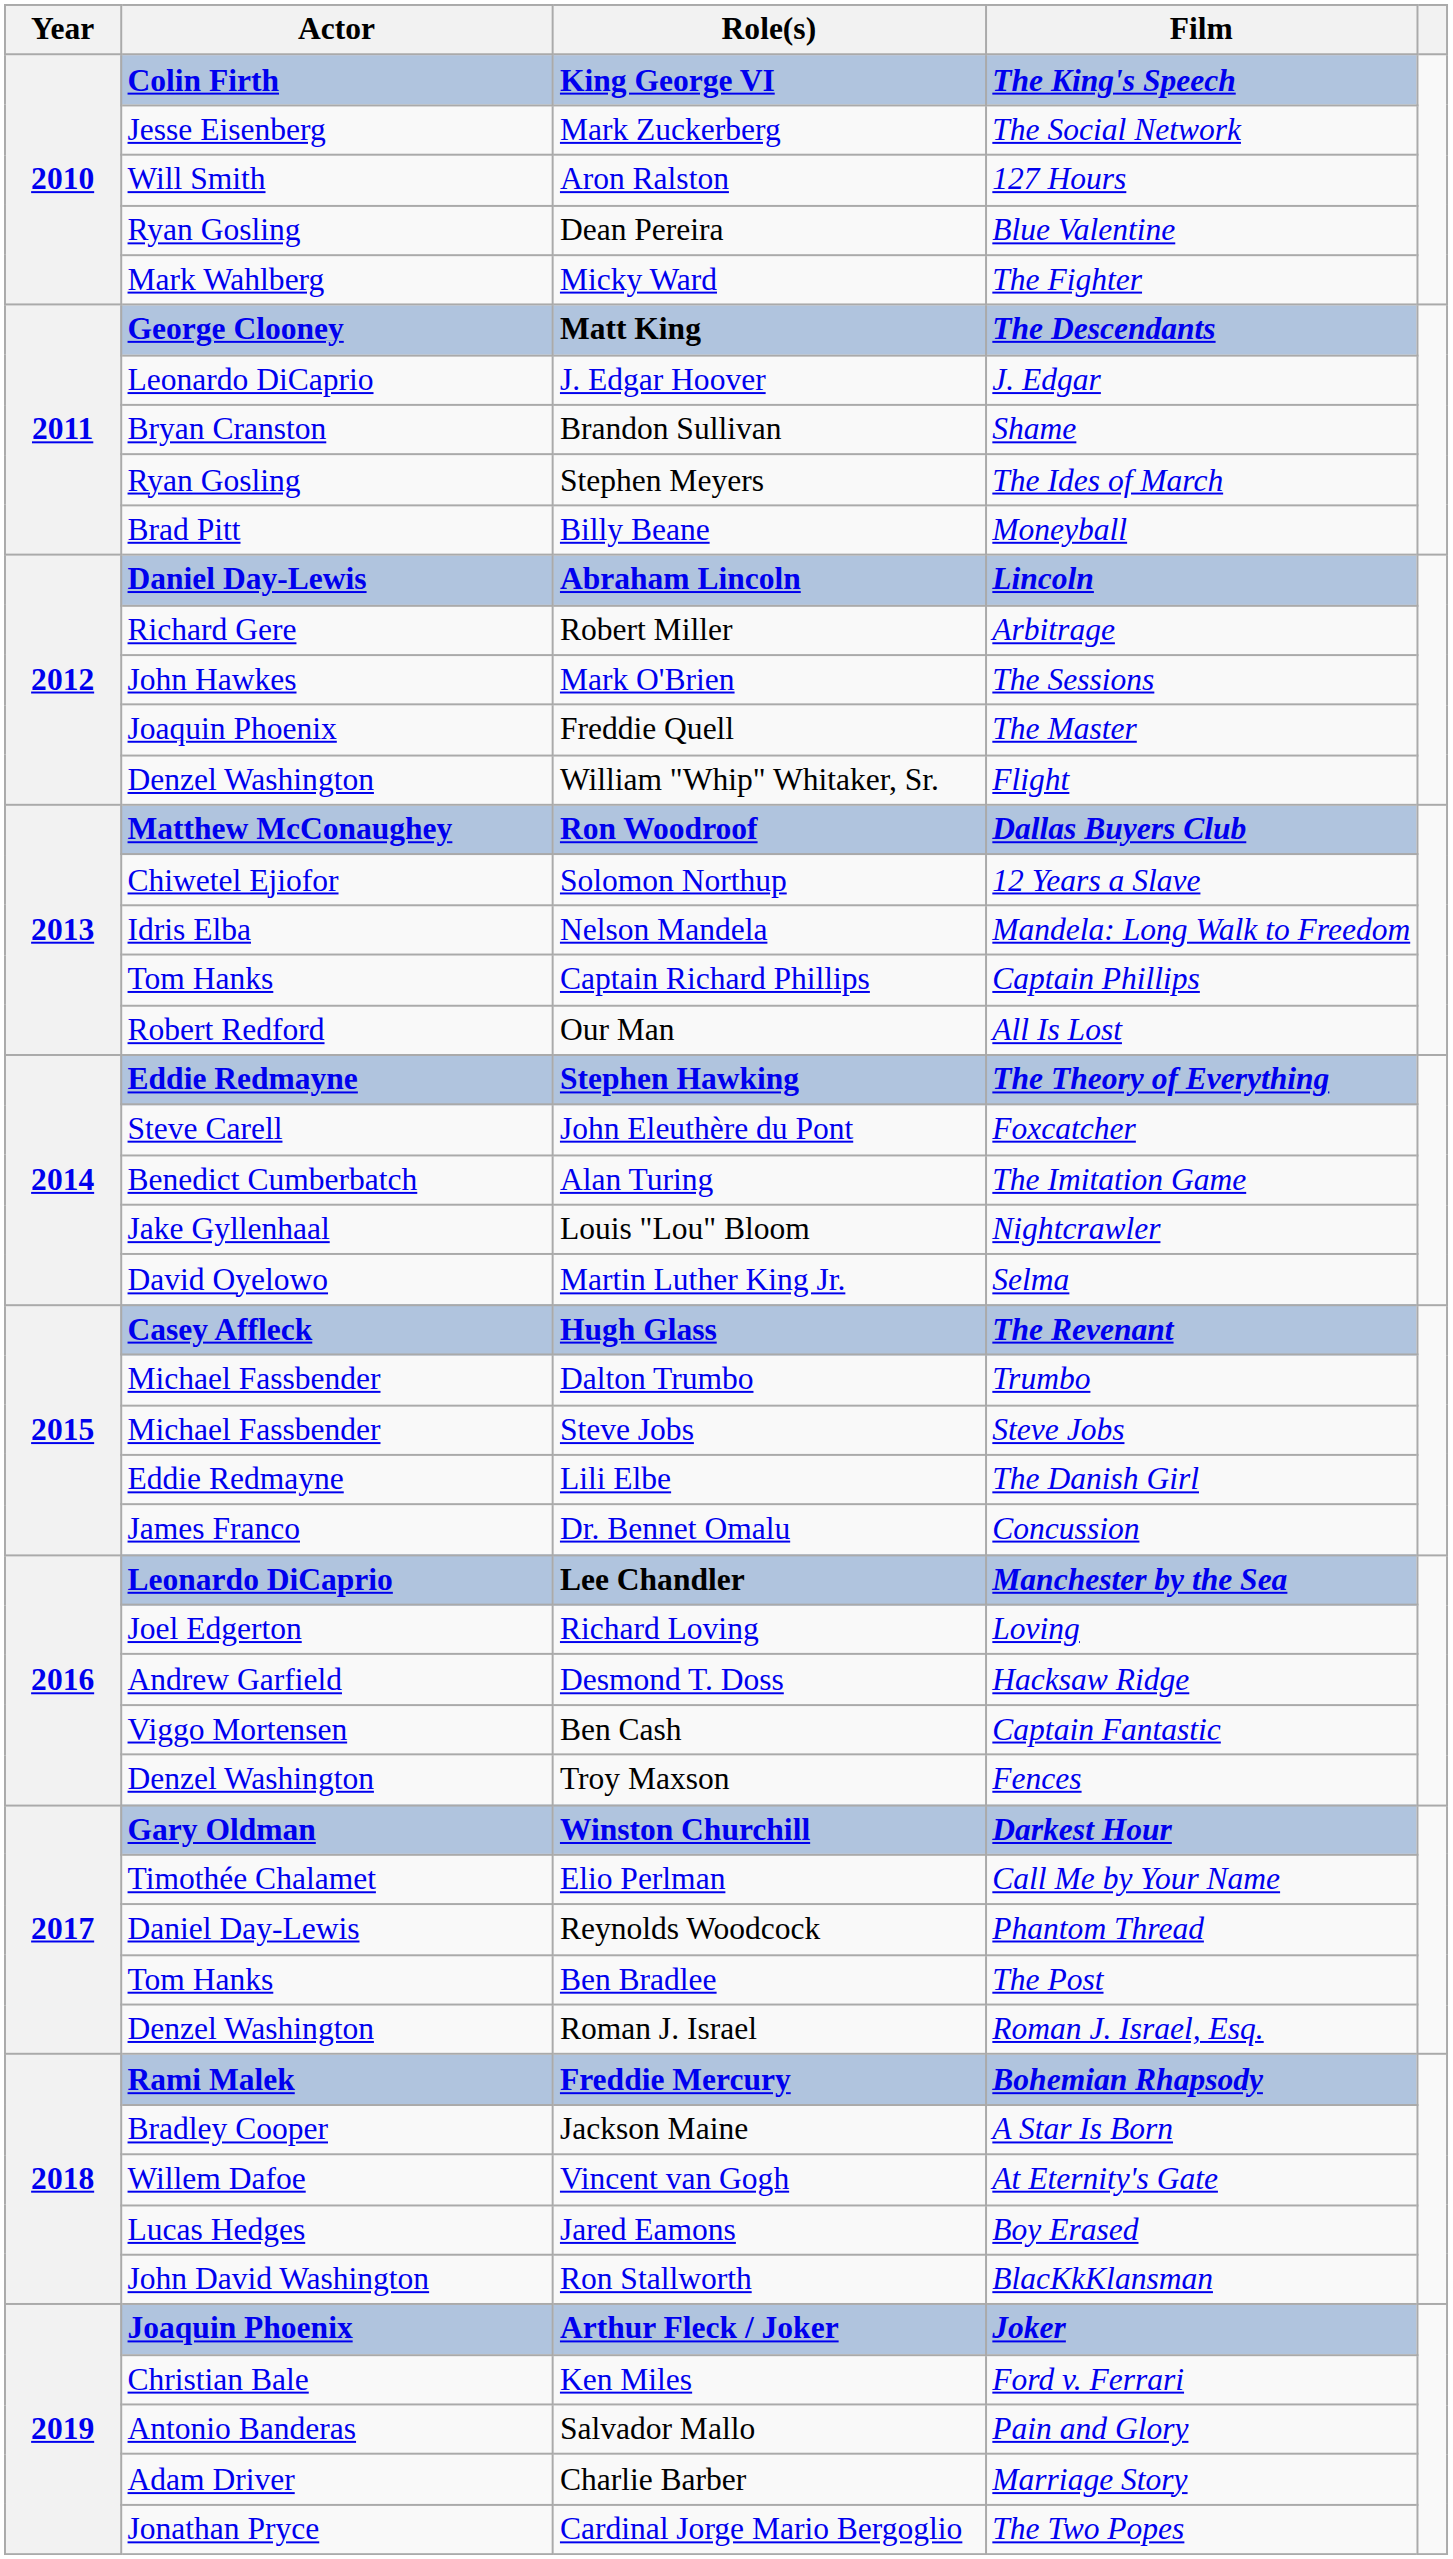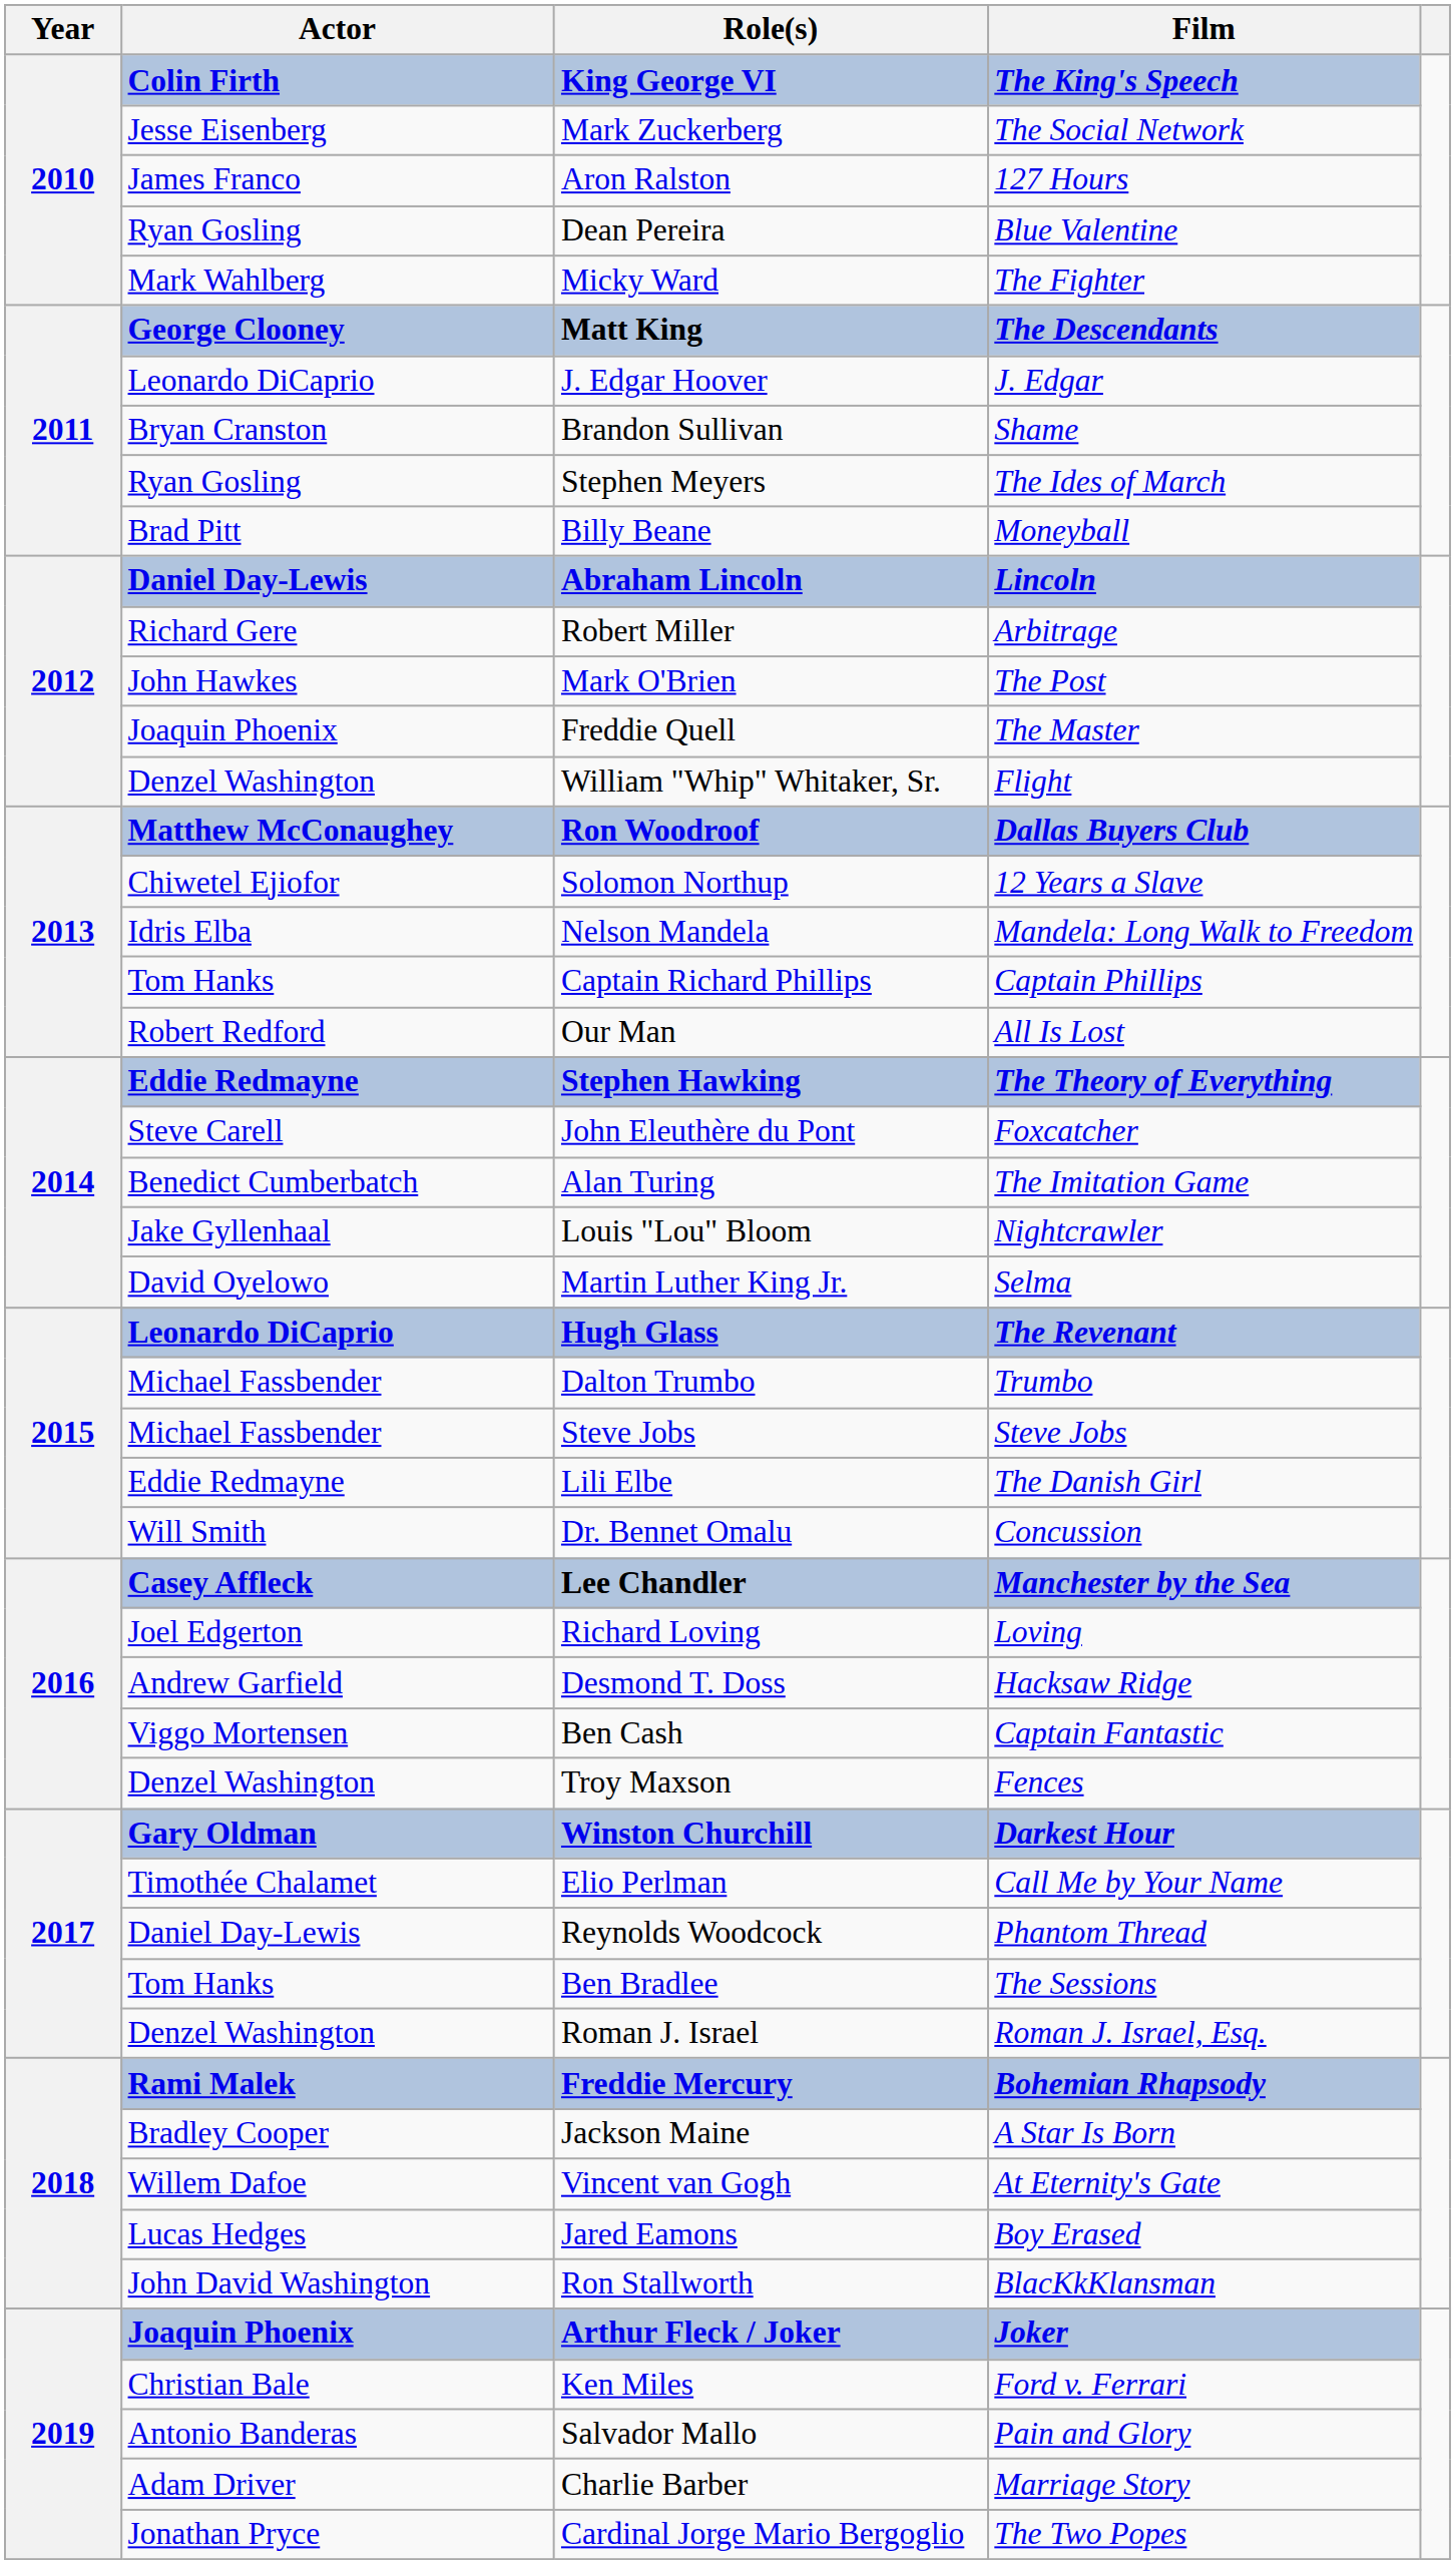 <table class="wikitable sortable">
 <tr>
 <th scope="col" style="width:8%;">Year</th>
 <th scope="col" style="width:30%;">Actor</th>
 <th scope="col" style="width:30%;">Role(s)</th>
 <th scope="col" style="width:30%;">Film</th>
 <th scope="col" style="width:2%;" class="unsortable"></th>
 </tr>
 <tr>
 <th rowspan="5" style="text-align:center;"><a href='#'>2010</a></th>
 <td style="background:#B0C4DE;"><strong><a href='#'>Colin Firth</a></strong></td>
 <td style="background:#B0C4DE;"><strong><a href='#'>King George VI</a></strong></td>
 <td style="background:#B0C4DE;"><strong><em><a href='#'>The King's Speech</a></em></strong></td>
 <td rowspan=5></td>
 </tr>
 <tr>
 <td><a href='#'>Jesse Eisenberg</a></td>
 <td><a href='#'>Mark Zuckerberg</a></td>
 <td><em><a href='#'>The Social Network</a></em></td>
 </tr>
 <tr>
-<td><a href='#'>Will Smith</a></td>
+<td><a href='#'>James Franco</a></td>
 <td><a href='#'>Aron Ralston</a></td>
 <td><em><a href='#'>127 Hours</a></em></td>
 </tr>
 <tr>
 <td><a href='#'>Ryan Gosling</a></td>
 <td>Dean Pereira</td>
 <td><em><a href='#'>Blue Valentine</a></em></td>
 </tr>
 <tr>
 <td><a href='#'>Mark Wahlberg</a></td>
 <td><a href='#'>Micky Ward</a></td>
 <td><em><a href='#'>The Fighter</a></em></td>
 </tr>
 <tr>
 <th rowspan="5" style="text-align:center;"><a href='#'>2011</a></th>
 <td style="background:#B0C4DE;"><strong><a href='#'>George Clooney</a></strong></td>
 <td style="background:#B0C4DE;"><strong>Matt King</strong></td>
 <td style="background:#B0C4DE;"><strong><em><a href='#'>The Descendants</a></em></strong></td>
 <td rowspan=5></td>
 </tr>
 <tr>
 <td><a href='#'>Leonardo DiCaprio</a></td>
 <td><a href='#'>J. Edgar Hoover</a></td>
 <td><em><a href='#'>J. Edgar</a></em></td>
 </tr>
 <tr>
 <td><a href='#'>Bryan Cranston</a></td>
 <td>Brandon Sullivan</td>
 <td><em><a href='#'>Shame</a></em></td>
 </tr>
 <tr>
 <td><a href='#'>Ryan Gosling</a></td>
 <td>Stephen Meyers</td>
 <td><em><a href='#'>The Ides of March</a></em></td>
 </tr>
 <tr>
 <td><a href='#'>Brad Pitt</a></td>
 <td><a href='#'>Billy Beane</a></td>
 <td><em><a href='#'>Moneyball</a></em></td>
 </tr>
 <tr>
 <th rowspan="5" style="text-align:center;"><a href='#'>2012</a></th>
 <td style="background:#B0C4DE;"><strong><a href='#'>Daniel Day-Lewis</a></strong></td>
 <td style="background:#B0C4DE;"><strong><a href='#'>Abraham Lincoln</a></strong></td>
 <td style="background:#B0C4DE;"><strong><em><a href='#'>Lincoln</a></em></strong></td>
 <td rowspan=5></td>
 </tr>
 <tr>
 <td><a href='#'>Richard Gere</a></td>
 <td>Robert Miller</td>
 <td><em><a href='#'>Arbitrage</a></em></td>
 </tr>
 <tr>
 <td><a href='#'>John Hawkes</a></td>
 <td><a href='#'>Mark O'Brien</a></td>
-<td><em><a href='#'>The Sessions</a></em></td>
+<td><em><a href='#'>The Post</a></em></td>
 </tr>
 <tr>
 <td><a href='#'>Joaquin Phoenix</a></td>
 <td>Freddie Quell</td>
 <td><em><a href='#'>The Master</a></em></td>
 </tr>
 <tr>
 <td><a href='#'>Denzel Washington</a></td>
 <td>William "Whip" Whitaker, Sr.</td>
 <td><em><a href='#'>Flight</a></em></td>
 </tr>
 <tr>
 <th rowspan="5" style="text-align:center;"><a href='#'>2013</a></th>
 <td style="background:#B0C4DE;"><strong><a href='#'>Matthew McConaughey</a></strong></td>
 <td style="background:#B0C4DE;"><strong><a href='#'>Ron Woodroof</a></strong></td>
 <td style="background:#B0C4DE;"><strong><em><a href='#'>Dallas Buyers Club</a></em></strong></td>
 <td rowspan=5></td>
 </tr>
 <tr>
 <td><a href='#'>Chiwetel Ejiofor</a></td>
 <td><a href='#'>Solomon Northup</a></td>
 <td><em><a href='#'>12 Years a Slave</a></em></td>
 </tr>
 <tr>
 <td><a href='#'>Idris Elba</a></td>
 <td><a href='#'>Nelson Mandela</a></td>
 <td><em><a href='#'>Mandela: Long Walk to Freedom</a></em></td>
 </tr>
 <tr>
 <td><a href='#'>Tom Hanks</a></td>
 <td><a href='#'>Captain Richard Phillips</a></td>
 <td><em><a href='#'>Captain Phillips</a></em></td>
 </tr>
 <tr>
 <td><a href='#'>Robert Redford</a></td>
 <td>Our Man</td>
 <td><em><a href='#'>All Is Lost</a></em></td>
 </tr>
 <tr>
 <th rowspan="5" style="text-align:center;"><a href='#'>2014</a></th>
 <td style="background:#B0C4DE;"><strong><a href='#'>Eddie Redmayne</a></strong></td>
 <td style="background:#B0C4DE;"><strong><a href='#'>Stephen Hawking</a></strong></td>
 <td style="background:#B0C4DE;"><strong><em><a href='#'>The Theory of Everything</a></em></strong></td>
 <td rowspan=5></td>
 </tr>
 <tr>
 <td><a href='#'>Steve Carell</a></td>
 <td><a href='#'>John Eleuthère du Pont</a></td>
 <td><em><a href='#'>Foxcatcher</a></em></td>
 </tr>
 <tr>
 <td><a href='#'>Benedict Cumberbatch</a></td>
 <td><a href='#'>Alan Turing</a></td>
 <td><em><a href='#'>The Imitation Game</a></em></td>
 </tr>
 <tr>
 <td><a href='#'>Jake Gyllenhaal</a></td>
 <td>Louis "Lou" Bloom</td>
 <td><em><a href='#'>Nightcrawler</a></em></td>
 </tr>
 <tr>
 <td><a href='#'>David Oyelowo</a></td>
 <td><a href='#'>Martin Luther King Jr.</a></td>
 <td><em><a href='#'>Selma</a></em></td>
 </tr>
 <tr>
 <th rowspan="5" style="text-align:center;"><a href='#'>2015</a></th>
-<td style="background:#B0C4DE;"><strong><a href='#'>Casey Affleck</a></strong></td>
+<td style="background:#B0C4DE;"><strong><a href='#'>Leonardo DiCaprio</a></strong></td>
 <td style="background:#B0C4DE;"><strong><a href='#'>Hugh Glass</a></strong></td>
 <td style="background:#B0C4DE;"><strong><em><a href='#'>The Revenant</a></em></strong></td>
 <td rowspan=5></td>
 </tr>
 <tr>
 <td><a href='#'>Michael Fassbender</a></td>
 <td><a href='#'>Dalton Trumbo</a></td>
 <td><em><a href='#'>Trumbo</a></em></td>
 </tr>
 <tr>
 <td><a href='#'>Michael Fassbender</a></td>
 <td><a href='#'>Steve Jobs</a></td>
 <td><em><a href='#'>Steve Jobs</a></em></td>
 </tr>
 <tr>
 <td><a href='#'>Eddie Redmayne</a></td>
 <td><a href='#'>Lili Elbe</a></td>
 <td><em><a href='#'>The Danish Girl</a></em></td>
 </tr>
 <tr>
-<td><a href='#'>James Franco</a></td>
+<td><a href='#'>Will Smith</a></td>
 <td><a href='#'>Dr. Bennet Omalu</a></td>
 <td><em><a href='#'>Concussion</a></em></td>
 </tr>
 <tr>
 <th rowspan="5" style="text-align:center;"><a href='#'>2016</a></th>
-<td style="background:#B0C4DE;"><strong><a href='#'>Leonardo DiCaprio</a></strong></td>
+<td style="background:#B0C4DE;"><strong><a href='#'>Casey Affleck</a></strong></td>
 <td style="background:#B0C4DE;"><strong>Lee Chandler</strong></td>
 <td style="background:#B0C4DE;"><strong><em><a href='#'>Manchester by the Sea</a></em></strong></td>
 <td rowspan=5></td>
 </tr>
 <tr>
 <td><a href='#'>Joel Edgerton</a></td>
 <td><a href='#'>Richard Loving</a></td>
 <td><em><a href='#'>Loving</a></em></td>
 </tr>
 <tr>
 <td><a href='#'>Andrew Garfield</a></td>
 <td><a href='#'>Desmond T. Doss</a></td>
 <td><em><a href='#'>Hacksaw Ridge</a></em></td>
 </tr>
 <tr>
 <td><a href='#'>Viggo Mortensen</a></td>
 <td>Ben Cash</td>
 <td><em><a href='#'>Captain Fantastic</a></em></td>
 </tr>
 <tr>
 <td><a href='#'>Denzel Washington</a></td>
 <td>Troy Maxson</td>
 <td><em><a href='#'>Fences</a></em></td>
 </tr>
 <tr>
 <th rowspan="5" style="text-align:center;"><a href='#'>2017</a></th>
 <td style="background:#B0C4DE;"><strong><a href='#'>Gary Oldman</a></strong></td>
 <td style="background:#B0C4DE;"><strong><a href='#'>Winston Churchill</a></strong></td>
 <td style="background:#B0C4DE;"><strong><em><a href='#'>Darkest Hour</a></em></strong></td>
 <td rowspan=5></td>
 </tr>
 <tr>
 <td><a href='#'>Timothée Chalamet</a></td>
 <td><a href='#'>Elio Perlman</a></td>
 <td><em><a href='#'>Call Me by Your Name</a></em></td>
 </tr>
 <tr>
 <td><a href='#'>Daniel Day-Lewis</a></td>
 <td>Reynolds Woodcock</td>
 <td><em><a href='#'>Phantom Thread</a></em></td>
 </tr>
 <tr>
 <td><a href='#'>Tom Hanks</a></td>
 <td><a href='#'>Ben Bradlee</a></td>
-<td><em><a href='#'>The Post</a></em></td>
+<td><em><a href='#'>The Sessions</a></em></td>
 </tr>
 <tr>
 <td><a href='#'>Denzel Washington</a></td>
 <td>Roman J. Israel</td>
 <td><em><a href='#'>Roman J. Israel, Esq.</a></em></td>
 </tr>
 <tr>
 <th rowspan="5" style="text-align:center;"><a href='#'>2018</a></th>
 <td style="background:#B0C4DE;"><strong><a href='#'>Rami Malek</a></strong></td>
 <td style="background:#B0C4DE;"><strong><a href='#'>Freddie Mercury</a></strong></td>
 <td style="background:#B0C4DE;"><strong><em><a href='#'>Bohemian Rhapsody</a></em></strong></td>
 <td rowspan=5></td>
 </tr>
 <tr>
 <td><a href='#'>Bradley Cooper</a></td>
 <td>Jackson Maine</td>
 <td><em><a href='#'>A Star Is Born</a></em></td>
 </tr>
 <tr>
 <td><a href='#'>Willem Dafoe</a></td>
 <td><a href='#'>Vincent van Gogh</a></td>
 <td><em><a href='#'>At Eternity's Gate</a></em></td>
 </tr>
 <tr>
 <td><a href='#'>Lucas Hedges</a></td>
 <td><a href='#'>Jared Eamons</a></td>
 <td><em><a href='#'>Boy Erased</a></em></td>
 </tr>
 <tr>
 <td><a href='#'>John David Washington</a></td>
 <td><a href='#'>Ron Stallworth</a></td>
 <td><em><a href='#'>BlacKkKlansman</a></em></td>
 </tr>
 <tr>
 <th rowspan="5" style="text-align:center;"><a href='#'>2019</a></th>
 <td style="background:#B0C4DE;"><strong><a href='#'>Joaquin Phoenix</a></strong></td>
 <td style="background:#B0C4DE;"><strong><a href='#'>Arthur Fleck / Joker</a></strong></td>
 <td style="background:#B0C4DE;"><strong><em><a href='#'>Joker</a></em></strong></td>
 <td rowspan=5></td>
 </tr>
 <tr>
 <td><a href='#'>Christian Bale</a></td>
 <td><a href='#'>Ken Miles</a></td>
 <td><em><a href='#'>Ford v. Ferrari</a></em></td>
 </tr>
 <tr>
 <td><a href='#'>Antonio Banderas</a></td>
 <td>Salvador Mallo</td>
 <td><em><a href='#'>Pain and Glory</a></em></td>
 </tr>
 <tr>
 <td><a href='#'>Adam Driver</a></td>
 <td>Charlie Barber</td>
 <td><em><a href='#'>Marriage Story</a></em></td>
 </tr>
 <tr>
 <td><a href='#'>Jonathan Pryce</a></td>
 <td><a href='#'>Cardinal Jorge Mario Bergoglio</a></td>
 <td><em><a href='#'>The Two Popes</a></em></td>
 </tr>
 </table>
